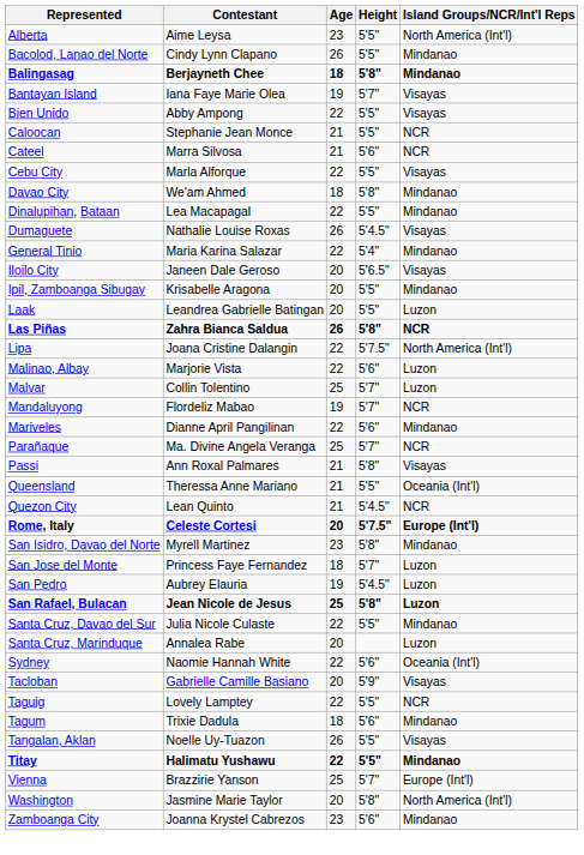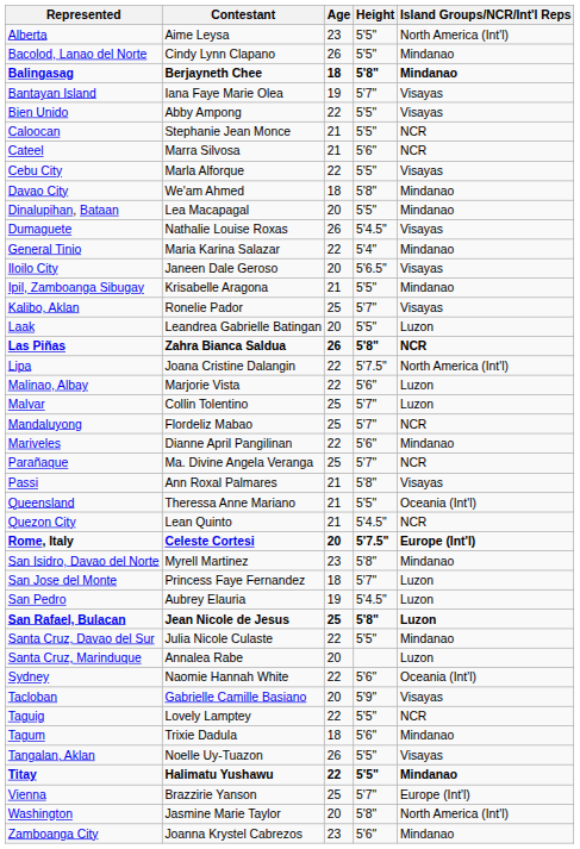 <table class="wikitable sortable" style="font-size: 95%;">
 <tr>
 <th>Represented</th>
 <th>Contestant</th>
 <th>Age</th>
 <th>Height</th>
 <th>Island Groups/NCR/Int'l Reps</th>
 </tr>
 <tr>
 <td><a href='#'>Alberta</a></td>
 <td>Aime Leysa</td>
 <td>23</td>
 <td>5'5"</td>
 <td>North America (Int'l)</td>
 </tr>
 <tr>
 <td><a href='#'>Bacolod, Lanao del Norte</a></td>
 <td>Cindy Lynn Clapano</td>
 <td>26</td>
 <td>5'5"</td>
 <td>Mindanao</td>
 </tr>
 <tr>
 <td><strong><a href='#'>Balingasag</a></strong></td>
 <td><strong>Berjayneth Chee</strong></td>
 <td><strong>18</strong></td>
 <td><strong>5'8"</strong></td>
 <td><strong>Mindanao</strong></td>
 </tr>
 <tr>
 <td><a href='#'>Bantayan Island</a></td>
 <td>Iana Faye Marie Olea</td>
 <td>19</td>
 <td>5'7"</td>
 <td>Visayas</td>
 </tr>
 <tr>
 <td><a href='#'>Bien Unido</a></td>
 <td>Abby Ampong</td>
 <td>22</td>
 <td>5'5"</td>
 <td>Visayas</td>
 </tr>
 <tr>
 <td><a href='#'>Caloocan</a></td>
 <td>Stephanie Jean Monce</td>
 <td>21</td>
 <td>5'5"</td>
 <td>NCR</td>
 </tr>
 <tr>
 <td><a href='#'>Cateel</a></td>
 <td>Marra Silvosa</td>
 <td>21</td>
 <td>5'6"</td>
 <td>NCR</td>
 </tr>
 <tr>
 <td><a href='#'>Cebu City</a></td>
 <td>Marla Alforque</td>
 <td>22</td>
 <td>5'5"</td>
 <td>Visayas</td>
 </tr>
 <tr>
 <td><a href='#'>Davao City</a></td>
 <td>We'am Ahmed</td>
 <td>18</td>
 <td>5'8"</td>
 <td>Mindanao</td>
 </tr>
 <tr>
 <td><a href='#'>Dinalupihan</a>, <a href='#'>Bataan</a></td>
 <td>Lea Macapagal</td>
-<td>22</td>
+<td>20</td>
 <td>5'5"</td>
 <td>Mindanao</td>
 </tr>
 <tr>
 <td><a href='#'>Dumaguete</a></td>
 <td>Nathalie Louise Roxas</td>
 <td>26</td>
 <td>5'4.5"</td>
 <td>Visayas</td>
 </tr>
 <tr>
 <td><a href='#'>General Tinio</a></td>
 <td>Maria Karina Salazar</td>
 <td>22</td>
 <td>5'4"</td>
 <td>Mindanao</td>
 </tr>
 <tr>
 <td><a href='#'>Iloilo City</a></td>
 <td>Janeen Dale Geroso</td>
 <td>20</td>
 <td>5'6.5"</td>
 <td>Visayas</td>
 </tr>
 <tr>
 <td><a href='#'>Ipil, Zamboanga Sibugay</a></td>
 <td>Krisabelle Aragona</td>
-<td>20</td>
+<td>21</td>
 <td>5'5"</td>
 <td>Mindanao</td>
+</tr>
+<tr>
+<td><a href='#'>Kalibo, Aklan</a></td>
+<td>Ronelie Pador</td>
+<td>25</td>
+<td>5'7"</td>
+<td>Visayas</td>
 </tr>
 <tr>
 <td><a href='#'>Laak</a></td>
 <td>Leandrea Gabrielle Batingan</td>
 <td>20</td>
 <td>5'5"</td>
 <td>Luzon</td>
 </tr>
 <tr>
 <td><strong><a href='#'>Las Piñas</a></strong></td>
 <td><strong>Zahra Bianca Saldua</strong></td>
 <td><strong>26</strong></td>
 <td><strong>5'8"</strong></td>
 <td><strong>NCR</strong></td>
 </tr>
 <tr>
 <td><a href='#'>Lipa</a></td>
 <td>Joana Cristine Dalangin</td>
 <td>22</td>
 <td>5'7.5"</td>
 <td>North America (Int'l)</td>
 </tr>
 <tr>
 <td><a href='#'>Malinao, Albay</a></td>
 <td>Marjorie Vista</td>
 <td>22</td>
 <td>5'6"</td>
 <td>Luzon</td>
 </tr>
 <tr>
 <td><a href='#'>Malvar</a></td>
 <td>Collin Tolentino</td>
 <td>25</td>
 <td>5'7"</td>
 <td>Luzon</td>
 </tr>
 <tr>
 <td><a href='#'>Mandaluyong</a></td>
 <td>Flordeliz Mabao</td>
-<td>19</td>
+<td>25</td>
 <td>5'7"</td>
 <td>NCR</td>
 </tr>
 <tr>
 <td><a href='#'>Mariveles</a></td>
 <td>Dianne April Pangilinan</td>
 <td>22</td>
 <td>5'6"</td>
 <td>Mindanao</td>
 </tr>
 <tr>
 <td><a href='#'>Parañaque</a></td>
 <td>Ma. Divine Angela Veranga</td>
 <td>25</td>
 <td>5'7"</td>
 <td>NCR</td>
 </tr>
 <tr>
 <td><a href='#'>Passi</a></td>
 <td>Ann Roxal Palmares</td>
 <td>21</td>
 <td>5'8"</td>
 <td>Visayas</td>
 </tr>
 <tr>
 <td><a href='#'>Queensland</a></td>
 <td>Theressa Anne Mariano</td>
 <td>21</td>
 <td>5'5"</td>
 <td>Oceania (Int'l)</td>
 </tr>
 <tr>
 <td><a href='#'>Quezon City</a></td>
 <td>Lean Quinto</td>
 <td>21</td>
 <td>5'4.5"</td>
 <td>NCR</td>
 </tr>
 <tr>
 <td><strong><a href='#'>Rome</a>, Italy</strong></td>
 <td><strong><a href='#'>Celeste Cortesi</a></strong></td>
 <td><strong>20</strong></td>
 <td><strong>5'7.5"</strong></td>
 <td><strong>Europe (Int'l)</strong></td>
 </tr>
 <tr>
 <td><a href='#'>San Isidro, Davao del Norte</a></td>
 <td>Myrell Martinez</td>
 <td>23</td>
 <td>5'8"</td>
 <td>Mindanao</td>
 </tr>
 <tr>
 <td><a href='#'>San Jose del Monte</a></td>
 <td>Princess Faye Fernandez</td>
 <td>18</td>
 <td>5'7"</td>
 <td>Luzon</td>
 </tr>
 <tr>
 <td><a href='#'>San Pedro</a></td>
 <td>Aubrey Elauria</td>
 <td>19</td>
 <td>5'4.5"</td>
 <td>Luzon</td>
 </tr>
 <tr>
 <td><strong><a href='#'>San Rafael, Bulacan</a></strong></td>
 <td><strong>Jean Nicole de Jesus</strong></td>
 <td><strong>25</strong></td>
 <td><strong>5'8"</strong></td>
 <td><strong>Luzon</strong></td>
 </tr>
 <tr>
 <td><a href='#'>Santa Cruz, Davao del Sur</a></td>
 <td>Julia Nicole Culaste</td>
 <td>22</td>
 <td>5'5"</td>
 <td>Mindanao</td>
 </tr>
 <tr>
 <td><a href='#'>Santa Cruz, Marinduque</a></td>
 <td>Annalea Rabe</td>
 <td>20</td>
 <td></td>
 <td>Luzon</td>
 </tr>
 <tr>
 <td><a href='#'>Sydney</a></td>
 <td>Naomie Hannah White</td>
 <td>22</td>
 <td>5'6"</td>
 <td>Oceania (Int'l)</td>
 </tr>
 <tr>
 <td><a href='#'>Tacloban</a></td>
 <td><a href='#'>Gabrielle Camille Basiano</a></td>
 <td>20</td>
 <td>5'9"</td>
 <td>Visayas</td>
 </tr>
 <tr>
 <td><a href='#'>Taguig</a></td>
 <td>Lovely Lamptey</td>
 <td>22</td>
 <td>5'5"</td>
 <td>NCR</td>
 </tr>
 <tr>
 <td><a href='#'>Tagum</a></td>
 <td>Trixie Dadula</td>
 <td>18</td>
 <td>5'6"</td>
 <td>Mindanao</td>
 </tr>
 <tr>
 <td><a href='#'>Tangalan, Aklan</a></td>
 <td>Noelle Uy-Tuazon</td>
 <td>26</td>
 <td>5'5"</td>
 <td>Visayas</td>
 </tr>
 <tr>
 <td><strong><a href='#'>Titay</a></strong></td>
 <td><strong>Halimatu Yushawu</strong></td>
 <td><strong>22</strong></td>
 <td><strong>5'5"</strong></td>
 <td><strong>Mindanao</strong></td>
 </tr>
 <tr>
 <td><a href='#'>Vienna</a></td>
 <td>Brazzirie Yanson</td>
 <td>25</td>
 <td>5'7"</td>
 <td>Europe (Int'l)</td>
 </tr>
 <tr>
 <td><a href='#'>Washington</a></td>
 <td>Jasmine Marie Taylor</td>
 <td>20</td>
 <td>5'8"</td>
 <td>North America (Int'l)</td>
 </tr>
 <tr>
 <td><a href='#'>Zamboanga City</a></td>
 <td>Joanna Krystel Cabrezos</td>
 <td>23</td>
 <td>5'6"</td>
 <td>Mindanao</td>
 </tr>
 </table>
